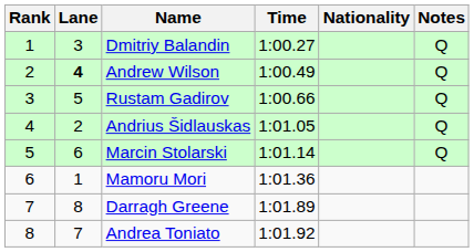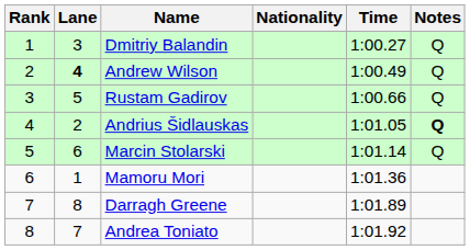 <table class="wikitable sortable" style="text-align:center">
 <tr>
 <th>Rank</th>
 <th>Lane</th>
 <th>Name</th>
+<th>Nationality</th>
 <th>Time</th>
-<th>Nationality</th>
 <th>Notes</th>
 </tr>
 <tr bgcolor=ccffcc>
 <td>1</td>
 <td>3</td>
 <td align="left"><a href='#'>Dmitriy Balandin</a></td>
+<td align="left"></td>
 <td>1:00.27</td>
-<td align="left"></td>
 <td>Q</td>
 </tr>
 <tr bgcolor=ccffcc>
 <td>2</td>
 <td><strong>4</strong></td>
 <td align="left"><a href='#'>Andrew Wilson</a></td>
+<td align="left"></td>
 <td>1:00.49</td>
-<td align="left"></td>
 <td>Q</td>
 </tr>
 <tr bgcolor=ccffcc>
 <td>3</td>
 <td>5</td>
 <td align="left"><a href='#'>Rustam Gadirov</a></td>
+<td align="left"></td>
 <td>1:00.66</td>
-<td align="left"></td>
 <td>Q</td>
 </tr>
 <tr bgcolor=ccffcc>
 <td>4</td>
 <td>2</td>
 <td align="left"><a href='#'>Andrius Šidlauskas</a></td>
+<td align="left"></td>
 <td>1:01.05</td>
-<td align="left"></td>
-<td>Q</td>
+<td><strong>Q</strong></td>
 </tr>
 <tr bgcolor=ccffcc>
 <td>5</td>
 <td>6</td>
 <td align="left"><a href='#'>Marcin Stolarski</a></td>
+<td align="left"></td>
 <td>1:01.14</td>
-<td align="left"></td>
 <td>Q</td>
 </tr>
 <tr>
 <td>6</td>
 <td>1</td>
 <td align="left"><a href='#'>Mamoru Mori</a></td>
+<td align="left"></td>
 <td>1:01.36</td>
-<td align="left"></td>
 <td></td>
 </tr>
 <tr>
 <td>7</td>
 <td>8</td>
 <td align="left"><a href='#'>Darragh Greene</a></td>
+<td align="left"></td>
 <td>1:01.89</td>
-<td align="left"></td>
 <td></td>
 </tr>
 <tr>
 <td>8</td>
 <td>7</td>
 <td align="left"><a href='#'>Andrea Toniato</a></td>
+<td align="left"></td>
 <td>1:01.92</td>
-<td align="left"></td>
 <td></td>
 </tr>
 </table>
